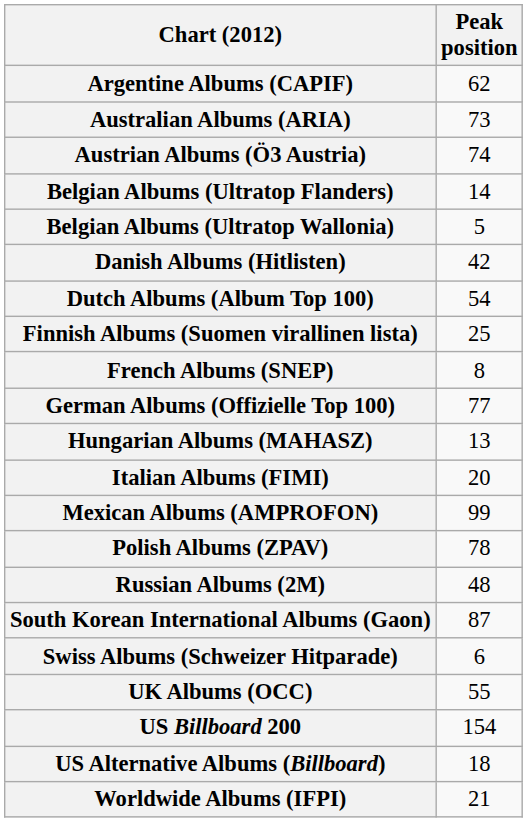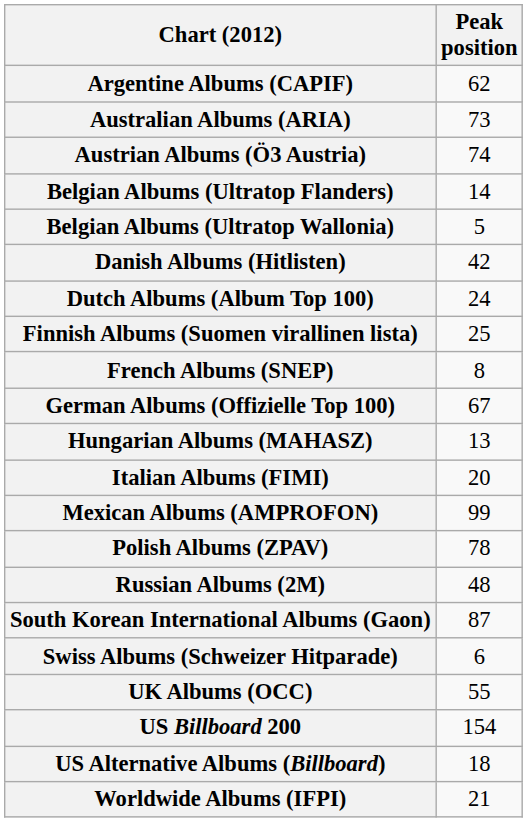 <table class="wikitable sortable plainrowheaders">
 <tr>
 <th scope="col">Chart (2012)</th>
 <th scope="col">Peak<br>position</th>
 </tr>
 <tr>
 <th scope="row">Argentine Albums (CAPIF)</th>
 <td style="text-align:center;">62</td>
 </tr>
 <tr>
 <th scope="row">Australian Albums (ARIA)</th>
 <td style="text-align:center;">73</td>
 </tr>
 <tr>
 <th scope="row">Austrian Albums (Ö3 Austria)</th>
 <td style="text-align:center;">74</td>
 </tr>
 <tr>
 <th scope="row">Belgian Albums (Ultratop Flanders)</th>
 <td style="text-align:center;">14</td>
 </tr>
 <tr>
 <th scope="row">Belgian Albums (Ultratop Wallonia)</th>
 <td style="text-align:center;">5</td>
 </tr>
 <tr>
 <th scope="row">Danish Albums (Hitlisten)</th>
 <td style="text-align:center;">42</td>
 </tr>
 <tr>
 <th scope="row">Dutch Albums (Album Top 100)</th>
-<td style="text-align:center;">54</td>
+<td style="text-align:center;">24</td>
 </tr>
 <tr>
 <th scope="row">Finnish Albums (Suomen virallinen lista)</th>
 <td style="text-align:center;">25</td>
 </tr>
 <tr>
 <th scope="row">French Albums (SNEP)</th>
 <td style="text-align:center;">8</td>
 </tr>
 <tr>
 <th scope="row">German Albums (Offizielle Top 100)</th>
-<td style="text-align:center;">77</td>
+<td style="text-align:center;">67</td>
 </tr>
 <tr>
 <th scope="row">Hungarian Albums (MAHASZ)</th>
 <td style="text-align:center;">13</td>
 </tr>
 <tr>
 <th scope="row">Italian Albums (FIMI)</th>
 <td style="text-align:center;">20</td>
 </tr>
 <tr>
 <th scope="row">Mexican Albums (AMPROFON)</th>
 <td style="text-align:center;">99</td>
 </tr>
 <tr>
 <th scope="row">Polish Albums (ZPAV)</th>
 <td style="text-align:center;">78</td>
 </tr>
 <tr>
 <th scope="row">Russian Albums (2M)</th>
 <td style="text-align:center;">48</td>
 </tr>
 <tr>
 <th scope="row">South Korean International Albums (Gaon)</th>
 <td style="text-align:center;">87</td>
 </tr>
 <tr>
 <th scope="row">Swiss Albums (Schweizer Hitparade)</th>
 <td style="text-align:center;">6</td>
 </tr>
 <tr>
 <th scope="row">UK Albums (OCC)</th>
 <td style="text-align:center;">55</td>
 </tr>
 <tr>
 <th scope="row">US <em>Billboard</em> 200</th>
 <td style="text-align:center;">154</td>
 </tr>
 <tr>
 <th scope="row">US Alternative Albums (<em>Billboard</em>)</th>
 <td style="text-align:center;">18</td>
 </tr>
 <tr>
 <th scope="row">Worldwide Albums (IFPI)</th>
 <td style="text-align:center;">21</td>
 </tr>
 </table>
